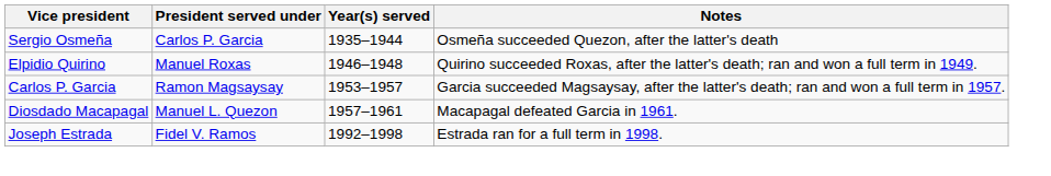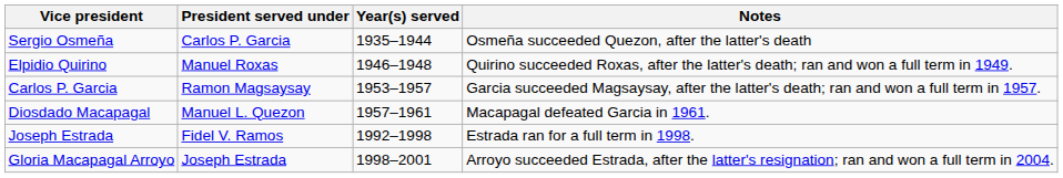 <table class="wikitable sortable">
 <tr>
 <th>Vice president</th>
 <th>President served under</th>
 <th>Year(s) served</th>
 <th>Notes</th>
 </tr>
 <tr>
 <td><a href='#'>Sergio Osmeña</a></td>
 <td><a href='#'>Carlos P. Garcia</a></td>
 <td>1935–1944</td>
 <td>Osmeña succeeded Quezon, after the latter's death</td>
 </tr>
 <tr>
 <td><a href='#'>Elpidio Quirino</a></td>
 <td><a href='#'>Manuel Roxas</a></td>
 <td>1946–1948</td>
 <td>Quirino succeeded Roxas, after the latter's death; ran and won a full term in <a href='#'>1949</a>.</td>
 </tr>
 <tr>
 <td><a href='#'>Carlos P. Garcia</a></td>
 <td><a href='#'>Ramon Magsaysay</a></td>
 <td>1953–1957</td>
 <td>Garcia succeeded Magsaysay, after the latter's death; ran and won a full term in <a href='#'>1957</a>.</td>
 </tr>
 <tr>
 <td><a href='#'>Diosdado Macapagal</a></td>
 <td><a href='#'>Manuel L. Quezon</a></td>
 <td>1957–1961</td>
 <td>Macapagal defeated Garcia in <a href='#'>1961</a>.</td>
 </tr>
 <tr>
 <td><a href='#'>Joseph Estrada</a></td>
 <td><a href='#'>Fidel V. Ramos</a></td>
 <td>1992–1998</td>
 <td>Estrada ran for a full term in <a href='#'>1998</a>.</td>
 </tr>
+<tr>
+<td><a href='#'>Gloria Macapagal Arroyo</a></td>
+<td><a href='#'>Joseph Estrada</a></td>
+<td>1998–2001</td>
+<td>Arroyo succeeded Estrada, after the <a href='#'>latter's resignation</a>; ran and won a full term in <a href='#'>2004</a>.</td>
+</tr>
 </table>
